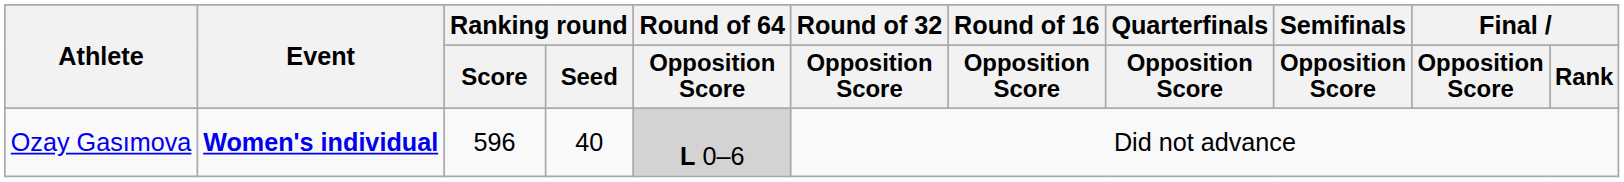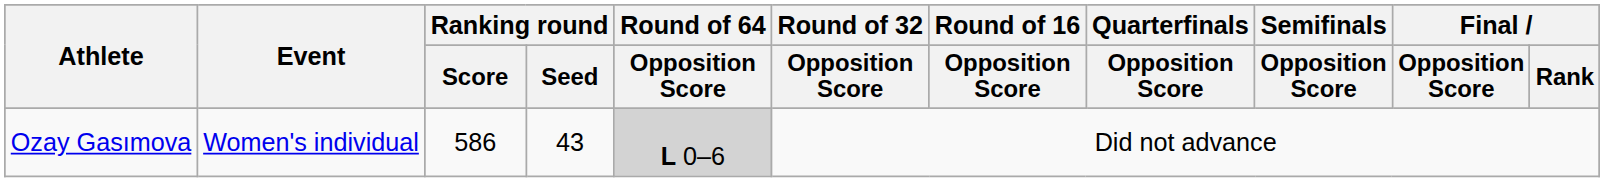 <table class="wikitable" style="text-align:center; font-size:90%">
 <tr>
 <th rowspan="2">Athlete</th>
 <th rowspan="2">Event</th>
 <th colspan="2">Ranking round</th>
 <th>Round of 64</th>
 <th>Round of 32</th>
 <th>Round of 16</th>
 <th>Quarterfinals</th>
 <th>Semifinals</th>
 <th colspan="2">Final / </th>
 </tr>
 <tr style="font-size:95%">
 <th>Score</th>
 <th>Seed</th>
 <th>Opposition<br>Score</th>
 <th>Opposition<br>Score</th>
 <th>Opposition<br>Score</th>
 <th>Opposition<br>Score</th>
 <th>Opposition<br>Score</th>
 <th>Opposition<br>Score</th>
 <th>Rank</th>
 </tr>
 <tr>
 <td align="left"><a href='#'>Ozay Gasımova</a></td>
-<td align="left"><strong><a href='#'>Women's individual</a></strong></td>
-<td>596</td>
-<td>40</td>
+<td align="left"><a href='#'>Women's individual</a></td>
+<td>586</td>
+<td>43</td>
 <td style="background: lightgrey;"><br><strong>L</strong> 0–6</td>
 <td colspan=6>Did not advance</td>
 </tr>
 </table>
